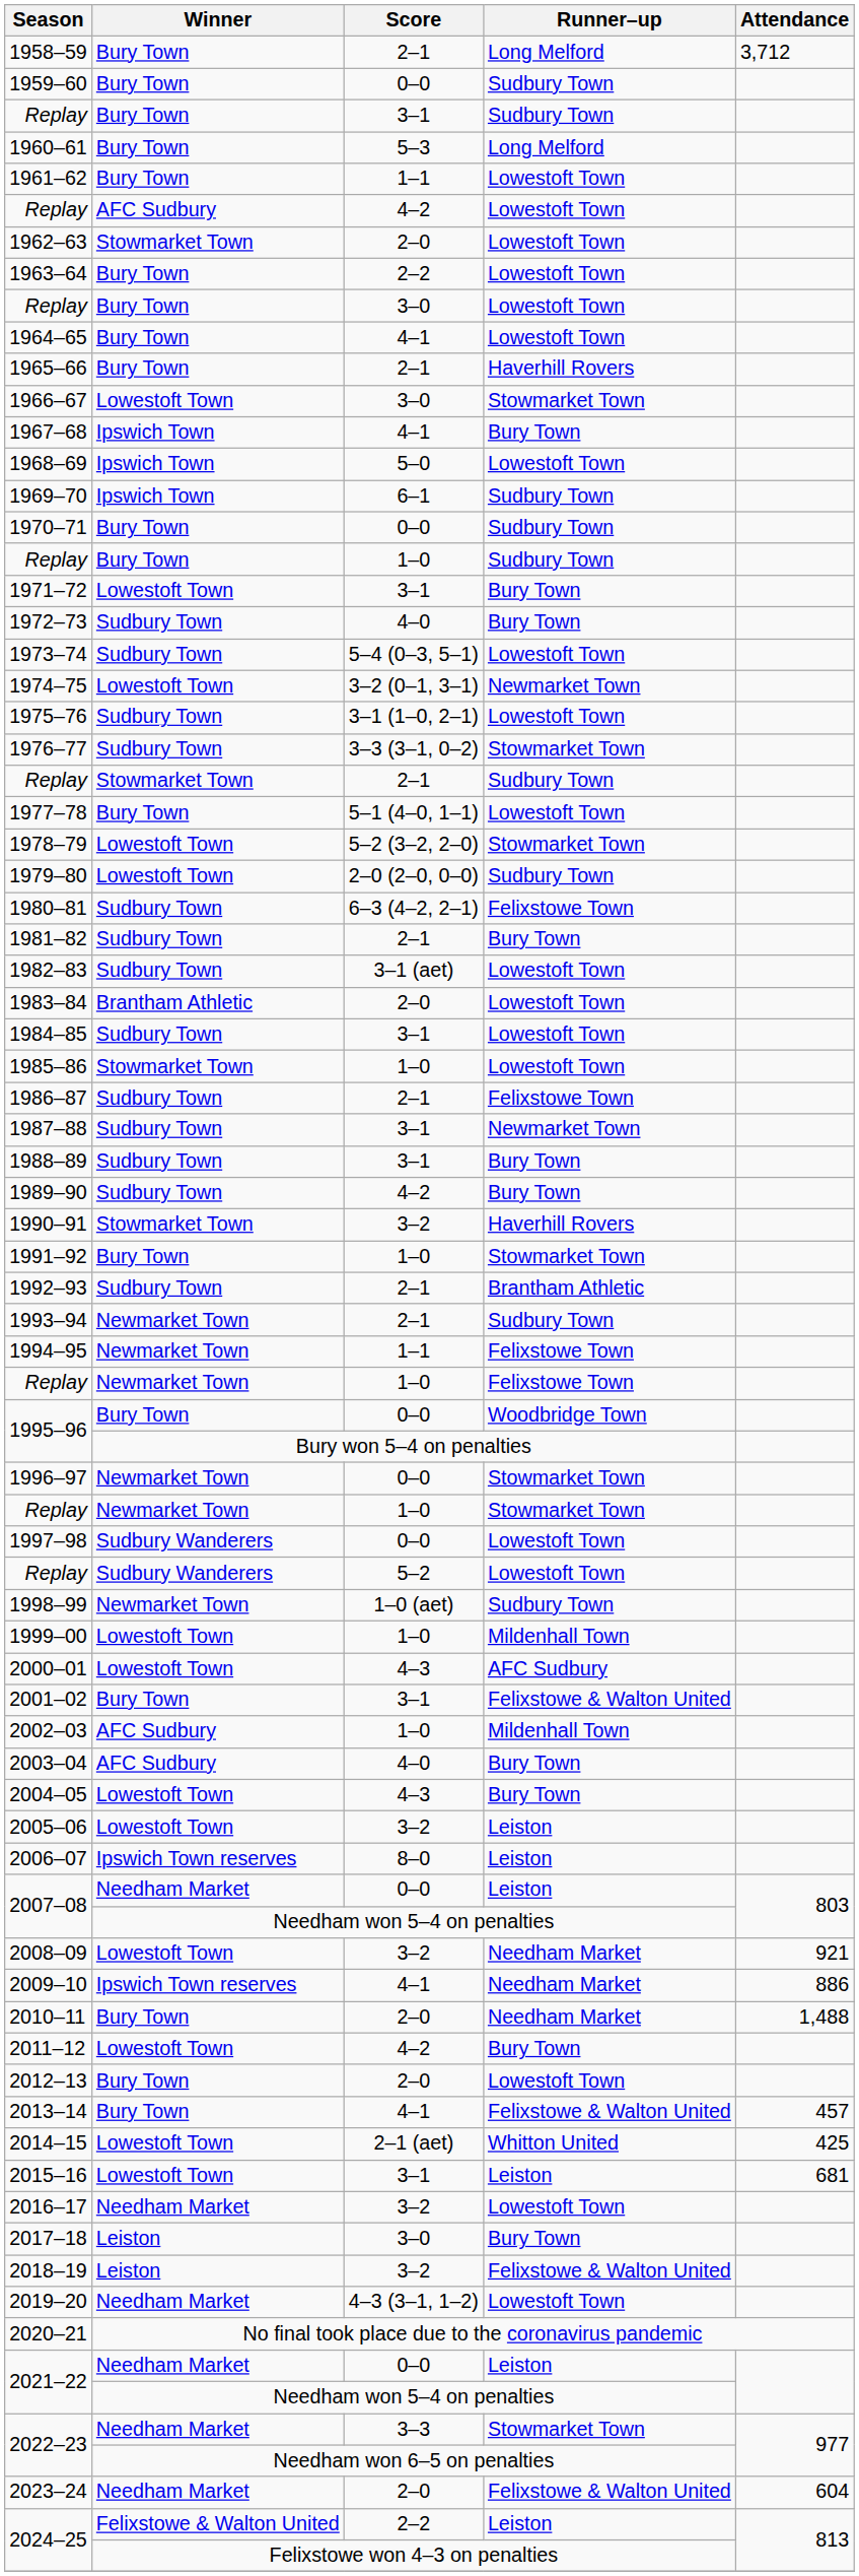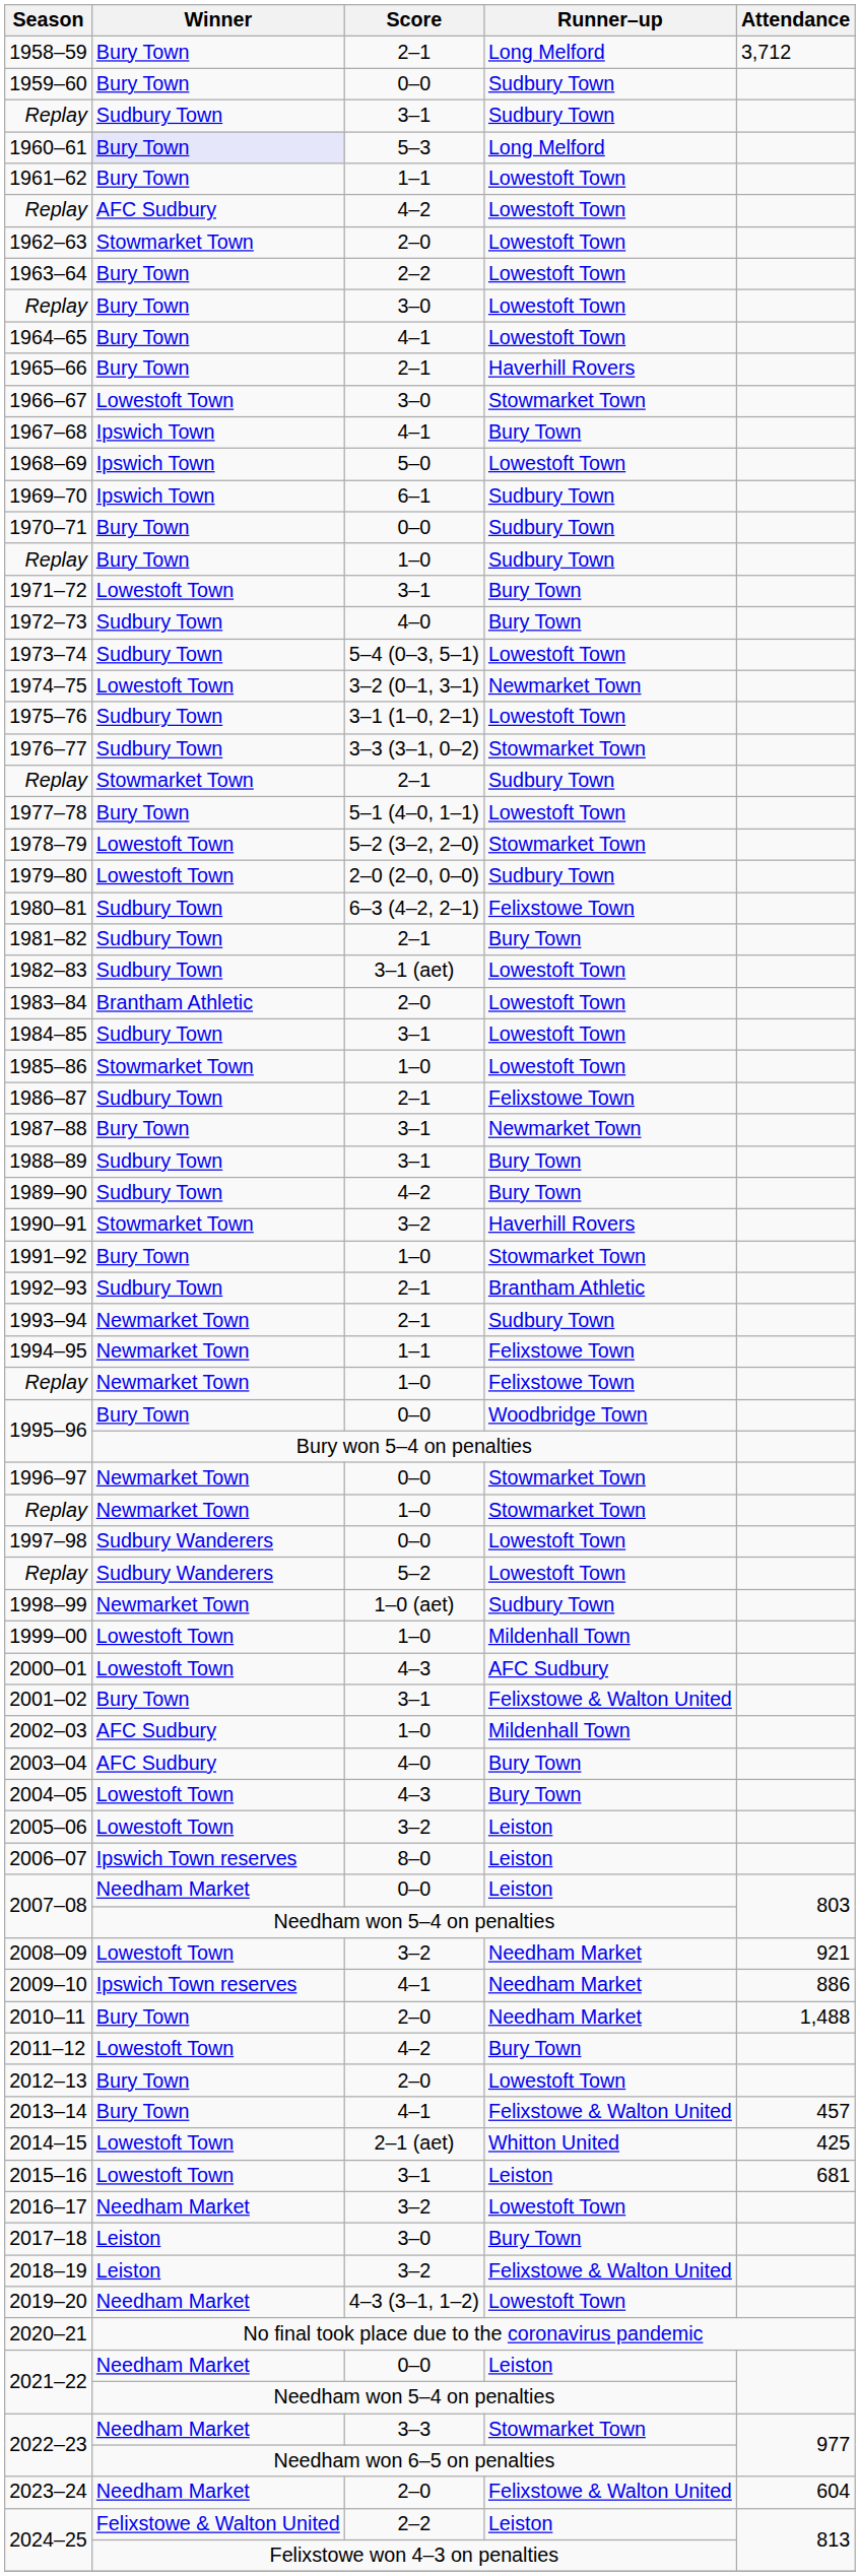 <table class=wikitable>
 <tr>
 <th>Season</th>
 <th>Winner</th>
 <th>Score</th>
 <th>Runner–up</th>
 <th>Attendance</th>
 </tr>
 <tr>
 <td>1958–59</td>
 <td><a href='#'>Bury Town</a></td>
 <td align=center>2–1</td>
 <td><a href='#'>Long Melford</a></td>
 <td>3,712</td>
 </tr>
 <tr>
 <td>1959–60</td>
 <td><a href='#'>Bury Town</a></td>
 <td align=center>0–0</td>
 <td><a href='#'>Sudbury Town</a></td>
 <td></td>
 </tr>
 <tr>
 <td align=right><em>Replay</em></td>
-<td><a href='#'>Bury Town</a></td>
+<td><a href='#'>Sudbury Town</a></td>
 <td align=center>3–1</td>
 <td><a href='#'>Sudbury Town</a></td>
 <td></td>
 </tr>
 <tr>
 <td>1960–61</td>
-<td><a href='#'>Bury Town</a></td>
+<td style="background: lavender;"><a href='#'>Bury Town</a></td>
 <td align=center>5–3</td>
 <td><a href='#'>Long Melford</a></td>
 <td></td>
 </tr>
 <tr>
 <td>1961–62</td>
 <td><a href='#'>Bury Town</a></td>
 <td align=center>1–1</td>
 <td><a href='#'>Lowestoft Town</a></td>
 <td></td>
 </tr>
 <tr>
 <td align=right><em>Replay</em></td>
 <td><a href='#'>AFC Sudbury</a></td>
 <td align=center>4–2</td>
 <td><a href='#'>Lowestoft Town</a></td>
 <td></td>
 </tr>
 <tr>
 <td>1962–63</td>
 <td><a href='#'>Stowmarket Town</a></td>
 <td align=center>2–0</td>
 <td><a href='#'>Lowestoft Town</a></td>
 <td></td>
 </tr>
 <tr>
 <td>1963–64</td>
 <td><a href='#'>Bury Town</a></td>
 <td align=center>2–2</td>
 <td><a href='#'>Lowestoft Town</a></td>
 <td></td>
 </tr>
 <tr>
 <td align=right><em>Replay</em></td>
 <td><a href='#'>Bury Town</a></td>
 <td align=center>3–0</td>
 <td><a href='#'>Lowestoft Town</a></td>
 <td></td>
 </tr>
 <tr>
 <td>1964–65</td>
 <td><a href='#'>Bury Town</a></td>
 <td align=center>4–1</td>
 <td><a href='#'>Lowestoft Town</a></td>
 <td></td>
 </tr>
 <tr>
 <td>1965–66</td>
 <td><a href='#'>Bury Town</a></td>
 <td align=center>2–1</td>
 <td><a href='#'>Haverhill Rovers</a></td>
 <td></td>
 </tr>
 <tr>
 <td>1966–67</td>
 <td><a href='#'>Lowestoft Town</a></td>
 <td align=center>3–0</td>
 <td><a href='#'>Stowmarket Town</a></td>
 <td></td>
 </tr>
 <tr>
 <td>1967–68</td>
 <td><a href='#'>Ipswich Town</a></td>
 <td align=center>4–1</td>
 <td><a href='#'>Bury Town</a></td>
 <td></td>
 </tr>
 <tr>
 <td>1968–69</td>
 <td><a href='#'>Ipswich Town</a></td>
 <td align=center>5–0</td>
 <td><a href='#'>Lowestoft Town</a></td>
 <td></td>
 </tr>
 <tr>
 <td>1969–70</td>
 <td><a href='#'>Ipswich Town</a></td>
 <td align=center>6–1</td>
 <td><a href='#'>Sudbury Town</a></td>
 <td></td>
 </tr>
 <tr>
 <td>1970–71</td>
 <td><a href='#'>Bury Town</a></td>
 <td align=center>0–0</td>
 <td><a href='#'>Sudbury Town</a></td>
 <td></td>
 </tr>
 <tr>
 <td align=right><em>Replay</em></td>
 <td><a href='#'>Bury Town</a></td>
 <td align=center>1–0</td>
 <td><a href='#'>Sudbury Town</a></td>
 <td></td>
 </tr>
 <tr>
 <td>1971–72</td>
 <td><a href='#'>Lowestoft Town</a></td>
 <td align=center>3–1</td>
 <td><a href='#'>Bury Town</a></td>
 <td></td>
 </tr>
 <tr>
 <td>1972–73</td>
 <td><a href='#'>Sudbury Town</a></td>
 <td align=center>4–0</td>
 <td><a href='#'>Bury Town</a></td>
 <td></td>
 </tr>
 <tr>
 <td>1973–74</td>
 <td><a href='#'>Sudbury Town</a></td>
 <td align=center>5–4 (0–3, 5–1)</td>
 <td><a href='#'>Lowestoft Town</a></td>
 <td></td>
 </tr>
 <tr>
 <td>1974–75</td>
 <td><a href='#'>Lowestoft Town</a></td>
 <td align=center>3–2 (0–1, 3–1)</td>
 <td><a href='#'>Newmarket Town</a></td>
 <td></td>
 </tr>
 <tr>
 <td>1975–76</td>
 <td><a href='#'>Sudbury Town</a></td>
 <td align=center>3–1 (1–0, 2–1)</td>
 <td><a href='#'>Lowestoft Town</a></td>
 <td></td>
 </tr>
 <tr>
 <td>1976–77</td>
 <td><a href='#'>Sudbury Town</a></td>
 <td align=center>3–3 (3–1, 0–2)</td>
 <td><a href='#'>Stowmarket Town</a></td>
 <td></td>
 </tr>
 <tr>
 <td align=right><em>Replay</em></td>
 <td><a href='#'>Stowmarket Town</a></td>
 <td align=center>2–1</td>
 <td><a href='#'>Sudbury Town</a></td>
 <td></td>
 </tr>
 <tr>
 <td>1977–78</td>
 <td><a href='#'>Bury Town</a></td>
 <td align=center>5–1 (4–0, 1–1)</td>
 <td><a href='#'>Lowestoft Town</a></td>
 <td></td>
 </tr>
 <tr>
 <td>1978–79</td>
 <td><a href='#'>Lowestoft Town</a></td>
 <td align=center>5–2 (3–2, 2–0)</td>
 <td><a href='#'>Stowmarket Town</a></td>
 <td></td>
 </tr>
 <tr>
 <td>1979–80</td>
 <td><a href='#'>Lowestoft Town</a></td>
 <td align=center>2–0 (2–0, 0–0)</td>
 <td><a href='#'>Sudbury Town</a></td>
 <td></td>
 </tr>
 <tr>
 <td>1980–81</td>
 <td><a href='#'>Sudbury Town</a></td>
 <td align=center>6–3 (4–2, 2–1)</td>
 <td><a href='#'>Felixstowe Town</a></td>
 <td></td>
 </tr>
 <tr>
 <td>1981–82</td>
 <td><a href='#'>Sudbury Town</a></td>
 <td align=center>2–1</td>
 <td><a href='#'>Bury Town</a></td>
 <td></td>
 </tr>
 <tr>
 <td>1982–83</td>
 <td><a href='#'>Sudbury Town</a></td>
 <td align=center>3–1 (aet)</td>
 <td><a href='#'>Lowestoft Town</a></td>
 <td></td>
 </tr>
 <tr>
 <td>1983–84</td>
 <td><a href='#'>Brantham Athletic</a></td>
 <td align=center>2–0</td>
 <td><a href='#'>Lowestoft Town</a></td>
 <td></td>
 </tr>
 <tr>
 <td>1984–85</td>
 <td><a href='#'>Sudbury Town</a></td>
 <td align=center>3–1</td>
 <td><a href='#'>Lowestoft Town</a></td>
 <td></td>
 </tr>
 <tr>
 <td>1985–86</td>
 <td><a href='#'>Stowmarket Town</a></td>
 <td align=center>1–0</td>
 <td><a href='#'>Lowestoft Town</a></td>
 <td></td>
 </tr>
 <tr>
 <td>1986–87</td>
 <td><a href='#'>Sudbury Town</a></td>
 <td align=center>2–1</td>
 <td><a href='#'>Felixstowe Town</a></td>
 <td></td>
 </tr>
 <tr>
 <td>1987–88</td>
-<td><a href='#'>Sudbury Town</a></td>
+<td><a href='#'>Bury Town</a></td>
 <td align=center>3–1</td>
 <td><a href='#'>Newmarket Town</a></td>
 <td></td>
 </tr>
 <tr>
 <td>1988–89</td>
 <td><a href='#'>Sudbury Town</a></td>
 <td align=center>3–1</td>
 <td><a href='#'>Bury Town</a></td>
 <td></td>
 </tr>
 <tr>
 <td>1989–90</td>
 <td><a href='#'>Sudbury Town</a></td>
 <td align=center>4–2</td>
 <td><a href='#'>Bury Town</a></td>
 <td></td>
 </tr>
 <tr>
 <td>1990–91</td>
 <td><a href='#'>Stowmarket Town</a></td>
 <td align=center>3–2</td>
 <td><a href='#'>Haverhill Rovers</a></td>
 <td></td>
 </tr>
 <tr>
 <td>1991–92</td>
 <td><a href='#'>Bury Town</a></td>
 <td align=center>1–0</td>
 <td><a href='#'>Stowmarket Town</a></td>
 <td></td>
 </tr>
 <tr>
 <td>1992–93</td>
 <td><a href='#'>Sudbury Town</a></td>
 <td align=center>2–1</td>
 <td><a href='#'>Brantham Athletic</a></td>
 <td></td>
 </tr>
 <tr>
 <td>1993–94</td>
 <td><a href='#'>Newmarket Town</a></td>
 <td align=center>2–1</td>
 <td><a href='#'>Sudbury Town</a></td>
 <td></td>
 </tr>
 <tr>
 <td>1994–95</td>
 <td><a href='#'>Newmarket Town</a></td>
 <td align=center>1–1</td>
 <td><a href='#'>Felixstowe Town</a></td>
 <td></td>
 </tr>
 <tr>
 <td align=right><em>Replay</em></td>
 <td><a href='#'>Newmarket Town</a></td>
 <td align=center>1–0</td>
 <td><a href='#'>Felixstowe Town</a></td>
 <td></td>
 </tr>
 <tr>
 <td rowspan=2>1995–96</td>
 <td><a href='#'>Bury Town</a></td>
 <td align=center>0–0</td>
 <td><a href='#'>Woodbridge Town</a></td>
 <td></td>
 </tr>
 <tr>
 <td align=center colspan=3>Bury won 5–4 on penalties</td>
 <td></td>
 </tr>
 <tr>
 <td>1996–97</td>
 <td><a href='#'>Newmarket Town</a></td>
 <td align=center>0–0</td>
 <td><a href='#'>Stowmarket Town</a></td>
 <td></td>
 </tr>
 <tr>
 <td align=right><em>Replay</em></td>
 <td><a href='#'>Newmarket Town</a></td>
 <td align=center>1–0</td>
 <td><a href='#'>Stowmarket Town</a></td>
 <td></td>
 </tr>
 <tr>
 <td>1997–98</td>
 <td><a href='#'>Sudbury Wanderers</a></td>
 <td align=center>0–0</td>
 <td><a href='#'>Lowestoft Town</a></td>
 <td></td>
 </tr>
 <tr>
 <td align=right><em>Replay</em></td>
 <td><a href='#'>Sudbury Wanderers</a></td>
 <td align=center>5–2</td>
 <td><a href='#'>Lowestoft Town</a></td>
 <td></td>
 </tr>
 <tr>
 <td>1998–99</td>
 <td><a href='#'>Newmarket Town</a></td>
 <td align=center>1–0 (aet)</td>
 <td><a href='#'>Sudbury Town</a></td>
 <td></td>
 </tr>
 <tr>
 <td>1999–00</td>
 <td><a href='#'>Lowestoft Town</a></td>
 <td align=center>1–0</td>
 <td><a href='#'>Mildenhall Town</a></td>
 <td></td>
 </tr>
 <tr>
 <td>2000–01</td>
 <td><a href='#'>Lowestoft Town</a></td>
 <td align=center>4–3</td>
 <td><a href='#'>AFC Sudbury</a></td>
 <td></td>
 </tr>
 <tr>
 <td>2001–02</td>
 <td><a href='#'>Bury Town</a></td>
 <td align=center>3–1</td>
 <td><a href='#'>Felixstowe & Walton United</a></td>
 <td></td>
 </tr>
 <tr>
 <td>2002–03</td>
 <td><a href='#'>AFC Sudbury</a></td>
 <td align=center>1–0</td>
 <td><a href='#'>Mildenhall Town</a></td>
 <td></td>
 </tr>
 <tr>
 <td>2003–04</td>
 <td><a href='#'>AFC Sudbury</a></td>
 <td align=center>4–0</td>
 <td><a href='#'>Bury Town</a></td>
 <td></td>
 </tr>
 <tr>
 <td>2004–05</td>
 <td><a href='#'>Lowestoft Town</a></td>
 <td align=center>4–3</td>
 <td><a href='#'>Bury Town</a></td>
 <td></td>
 </tr>
 <tr>
 <td>2005–06</td>
 <td><a href='#'>Lowestoft Town</a></td>
 <td align=center>3–2</td>
 <td><a href='#'>Leiston</a></td>
 <td></td>
 </tr>
 <tr>
 <td>2006–07</td>
 <td><a href='#'>Ipswich Town reserves</a></td>
 <td align=center>8–0</td>
 <td><a href='#'>Leiston</a></td>
 <td></td>
 </tr>
 <tr>
 <td rowspan=2>2007–08</td>
 <td><a href='#'>Needham Market</a></td>
 <td align=center>0–0</td>
 <td><a href='#'>Leiston</a></td>
 <td align=right rowspan=2>803</td>
 </tr>
 <tr>
 <td align=center colspan=3>Needham won 5–4 on penalties</td>
 </tr>
 <tr>
 <td>2008–09</td>
 <td><a href='#'>Lowestoft Town</a></td>
 <td align=center>3–2</td>
 <td><a href='#'>Needham Market</a></td>
 <td align=right>921</td>
 </tr>
 <tr>
 <td>2009–10</td>
 <td><a href='#'>Ipswich Town reserves</a></td>
 <td align=center>4–1</td>
 <td><a href='#'>Needham Market</a></td>
 <td align=right>886</td>
 </tr>
 <tr>
 <td>2010–11</td>
 <td><a href='#'>Bury Town</a></td>
 <td align=center>2–0</td>
 <td><a href='#'>Needham Market</a></td>
 <td align=right>1,488</td>
 </tr>
 <tr>
 <td>2011–12</td>
 <td><a href='#'>Lowestoft Town</a></td>
 <td align=center>4–2</td>
 <td><a href='#'>Bury Town</a></td>
 <td></td>
 </tr>
 <tr>
 <td>2012–13</td>
 <td><a href='#'>Bury Town</a></td>
 <td align=center>2–0</td>
 <td><a href='#'>Lowestoft Town</a></td>
 <td></td>
 </tr>
 <tr>
 <td>2013–14</td>
 <td><a href='#'>Bury Town</a></td>
 <td align=center>4–1</td>
 <td><a href='#'>Felixstowe & Walton United</a></td>
 <td align=right>457</td>
 </tr>
 <tr>
 <td>2014–15</td>
 <td><a href='#'>Lowestoft Town</a></td>
 <td align=center>2–1 (aet)</td>
 <td><a href='#'>Whitton United</a></td>
 <td align=right>425</td>
 </tr>
 <tr>
 <td>2015–16</td>
 <td><a href='#'>Lowestoft Town</a></td>
 <td align=center>3–1</td>
 <td><a href='#'>Leiston</a></td>
 <td align=right>681</td>
 </tr>
 <tr>
 <td>2016–17</td>
 <td><a href='#'>Needham Market</a></td>
 <td align=center>3–2</td>
 <td><a href='#'>Lowestoft Town</a></td>
 <td align=right></td>
 </tr>
 <tr>
 <td>2017–18</td>
 <td><a href='#'>Leiston</a></td>
 <td align=center>3–0</td>
 <td><a href='#'>Bury Town</a></td>
 <td align=right></td>
 </tr>
 <tr>
 <td>2018–19</td>
 <td><a href='#'>Leiston</a></td>
 <td align=center>3–2</td>
 <td><a href='#'>Felixstowe & Walton United</a></td>
 <td align=right></td>
 </tr>
 <tr>
 <td>2019–20</td>
 <td><a href='#'>Needham Market</a></td>
 <td align=center>4–3 (3–1, 1–2)</td>
 <td><a href='#'>Lowestoft Town</a></td>
 <td align=right></td>
 </tr>
 <tr>
 <td>2020–21</td>
 <td align=center colspan=4>No final took place due to the <a href='#'>coronavirus pandemic</a></td>
 </tr>
 <tr>
 <td rowspan=2>2021–22</td>
 <td><a href='#'>Needham Market</a></td>
 <td align=center>0–0</td>
 <td><a href='#'>Leiston</a></td>
 <td align=right rowspan=2></td>
 </tr>
 <tr>
 <td align=center colspan=3>Needham won 5–4 on penalties</td>
 </tr>
 <tr>
 <td rowspan=2>2022–23</td>
 <td><a href='#'>Needham Market</a></td>
 <td align=center>3–3</td>
 <td><a href='#'>Stowmarket Town</a></td>
 <td align=right rowspan=2>977</td>
 </tr>
 <tr>
 <td align=center colspan=3>Needham won 6–5 on penalties</td>
 </tr>
 <tr>
 <td>2023–24</td>
 <td><a href='#'>Needham Market</a></td>
 <td align="center">2–0</td>
 <td><a href='#'>Felixstowe & Walton United</a></td>
 <td align=right>604</td>
 </tr>
 <tr>
 <td rowspan=2>2024–25</td>
 <td><a href='#'>Felixstowe & Walton United</a></td>
 <td align=center>2–2</td>
 <td><a href='#'>Leiston</a></td>
 <td align=right rowspan=2>813</td>
 </tr>
 <tr>
 <td align=center colspan=3>Felixstowe won 4–3 on penalties</td>
 </tr>
 <tr>
 </tr>
 </table>
